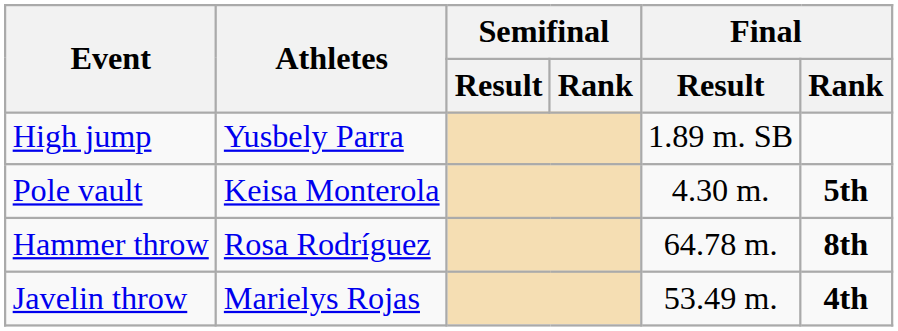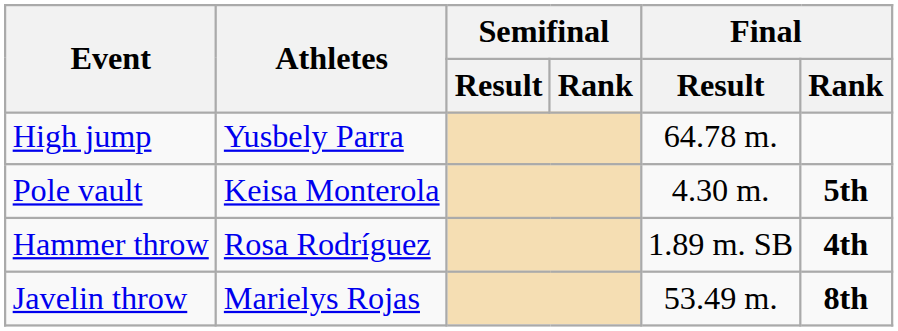 <table class="wikitable" style="font-size:90%;">
 <tr>
 <th rowspan=2>Event</th>
 <th rowspan=2>Athletes</th>
 <th colspan=2>Semifinal</th>
 <th colspan=2>Final</th>
 </tr>
 <tr>
 <th>Result</th>
 <th>Rank</th>
 <th>Result</th>
 <th>Rank</th>
 </tr>
 <tr>
 <td><a href='#'>High jump</a></td>
 <td><a href='#'>Yusbely Parra</a></td>
 <td colspan="2" style="background:wheat;"></td>
-<td align=center>1.89 m. SB</td>
+<td align=center>64.78 m.</td>
 <td align=center></td>
 </tr>
 <tr>
 <td><a href='#'>Pole vault</a></td>
 <td><a href='#'>Keisa Monterola</a></td>
 <td colspan="2" style="background:wheat;"></td>
 <td align=center>4.30 m.</td>
 <td align=center><strong>5th</strong></td>
 </tr>
 <tr>
 <td><a href='#'>Hammer throw</a></td>
 <td><a href='#'>Rosa Rodríguez</a></td>
 <td colspan="2" style="background:wheat;"></td>
-<td align=center>64.78 m.</td>
-<td align=center><strong>8th</strong></td>
+<td align=center>1.89 m. SB</td>
+<td align=center><strong>4th</strong></td>
 </tr>
 <tr>
 <td><a href='#'>Javelin throw</a></td>
 <td><a href='#'>Marielys Rojas</a></td>
 <td colspan="2" style="background:wheat;"></td>
 <td align=center>53.49 m.</td>
-<td align=center><strong>4th</strong></td>
+<td align=center><strong>8th</strong></td>
 </tr>
 </table>
